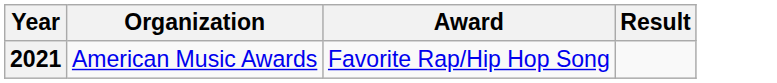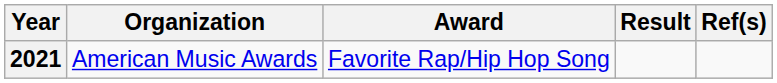 <table class="wikitable plainrowheaders">
 <tr align=center>
 <th scope="col">Year</th>
 <th scope="col">Organization</th>
 <th scope="col">Award</th>
 <th scope="col">Result</th>
+<th scope="col">Ref(s)</th>
 </tr>
 <tr>
 <th scope="row" rowspan="1">2021</th>
 <td><a href='#'>American Music Awards</a></td>
 <td><a href='#'>Favorite Rap/Hip Hop Song</a></td>
 <td></td>
+<td style="text-align:center;"></td>
 </tr>
 </table>
